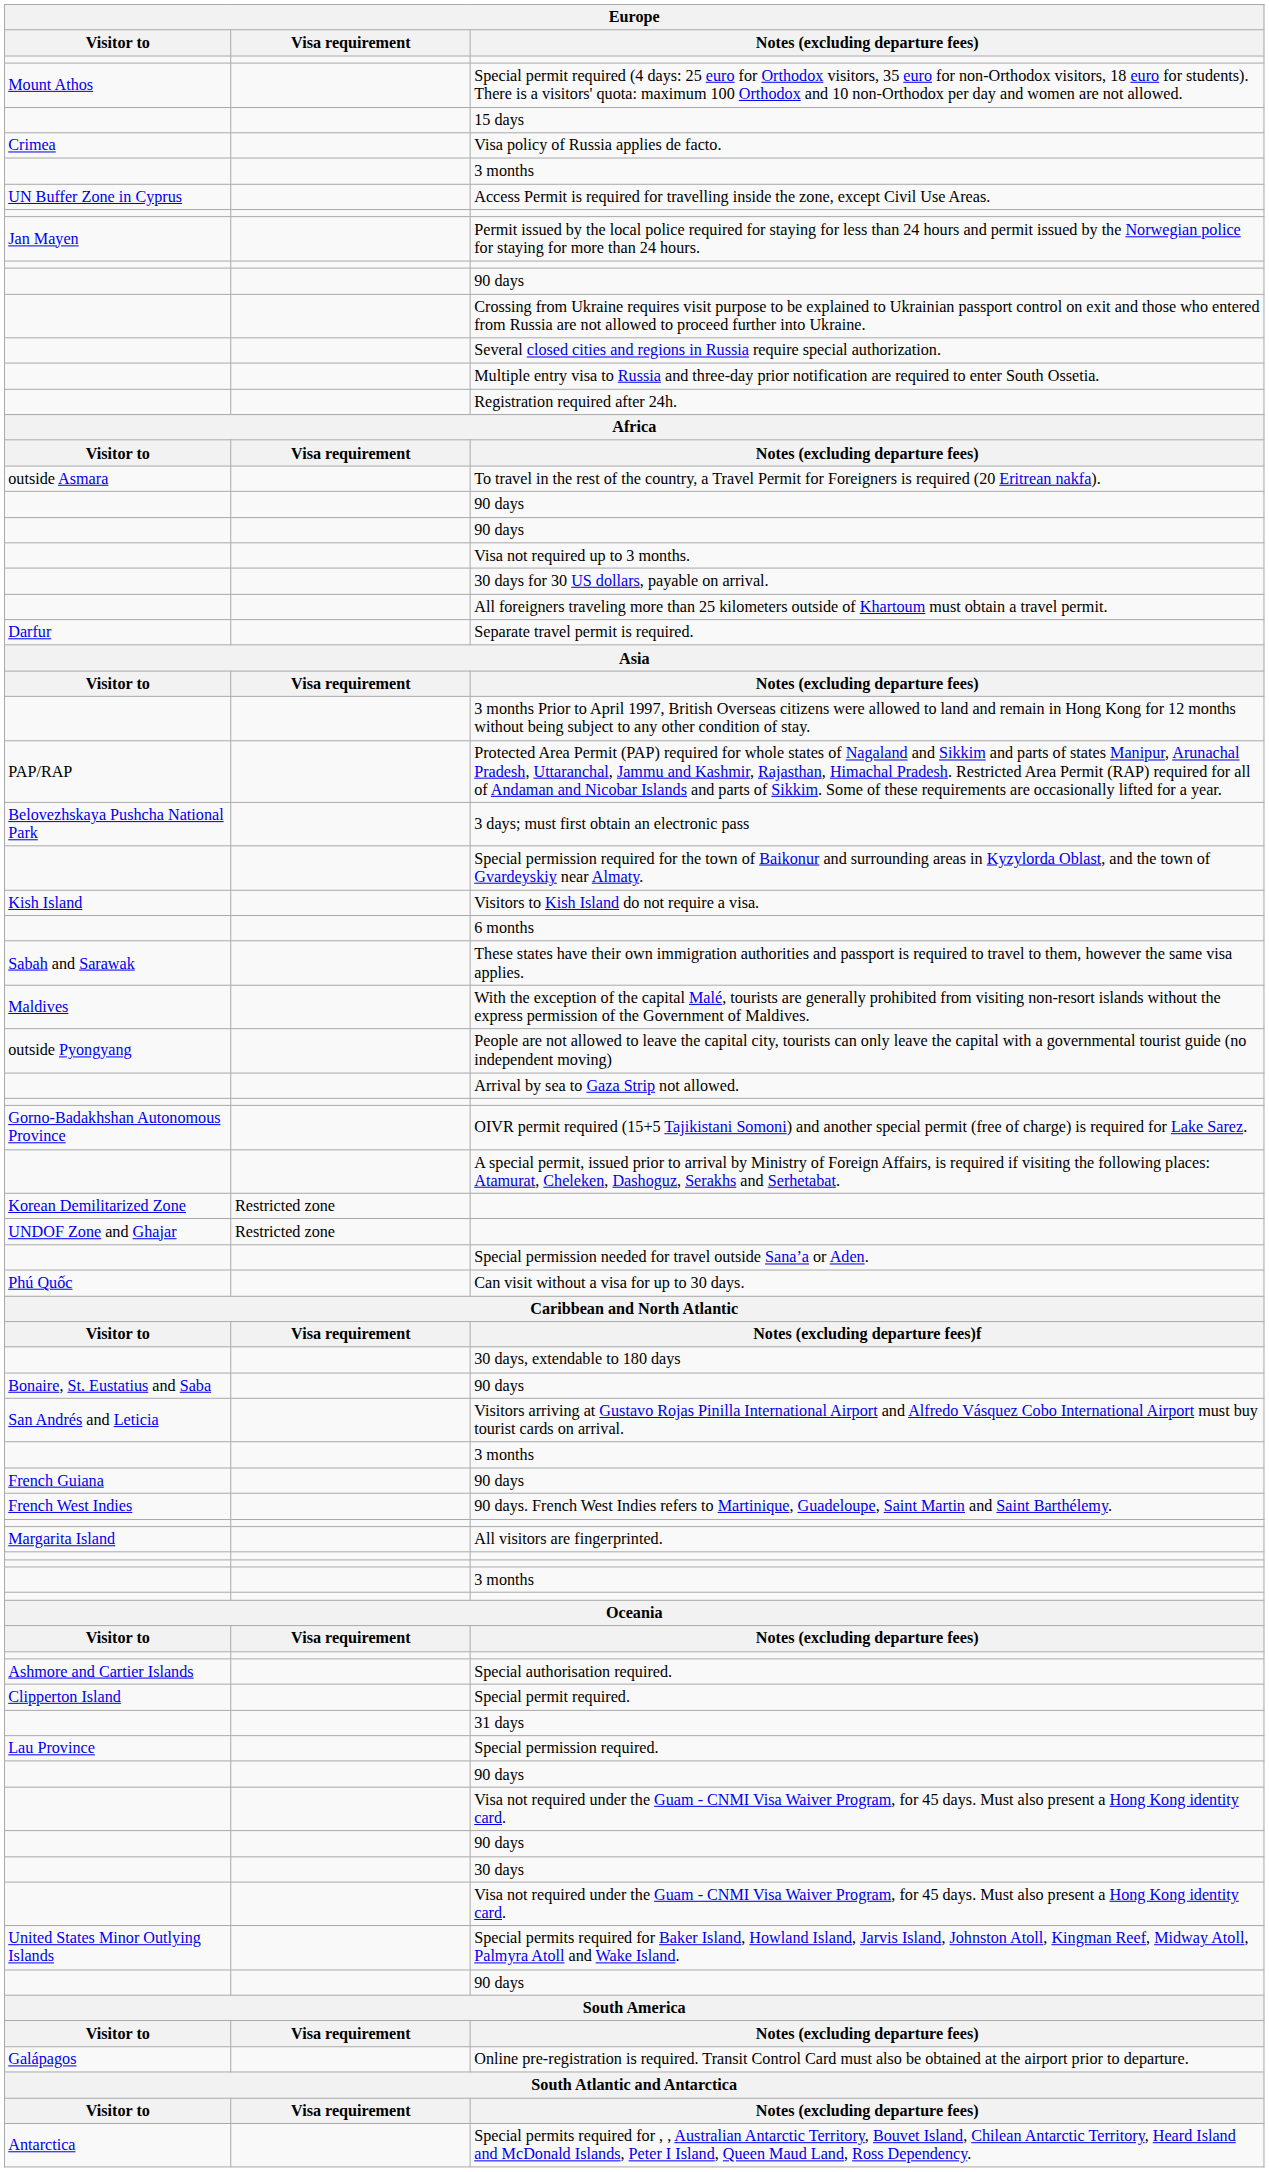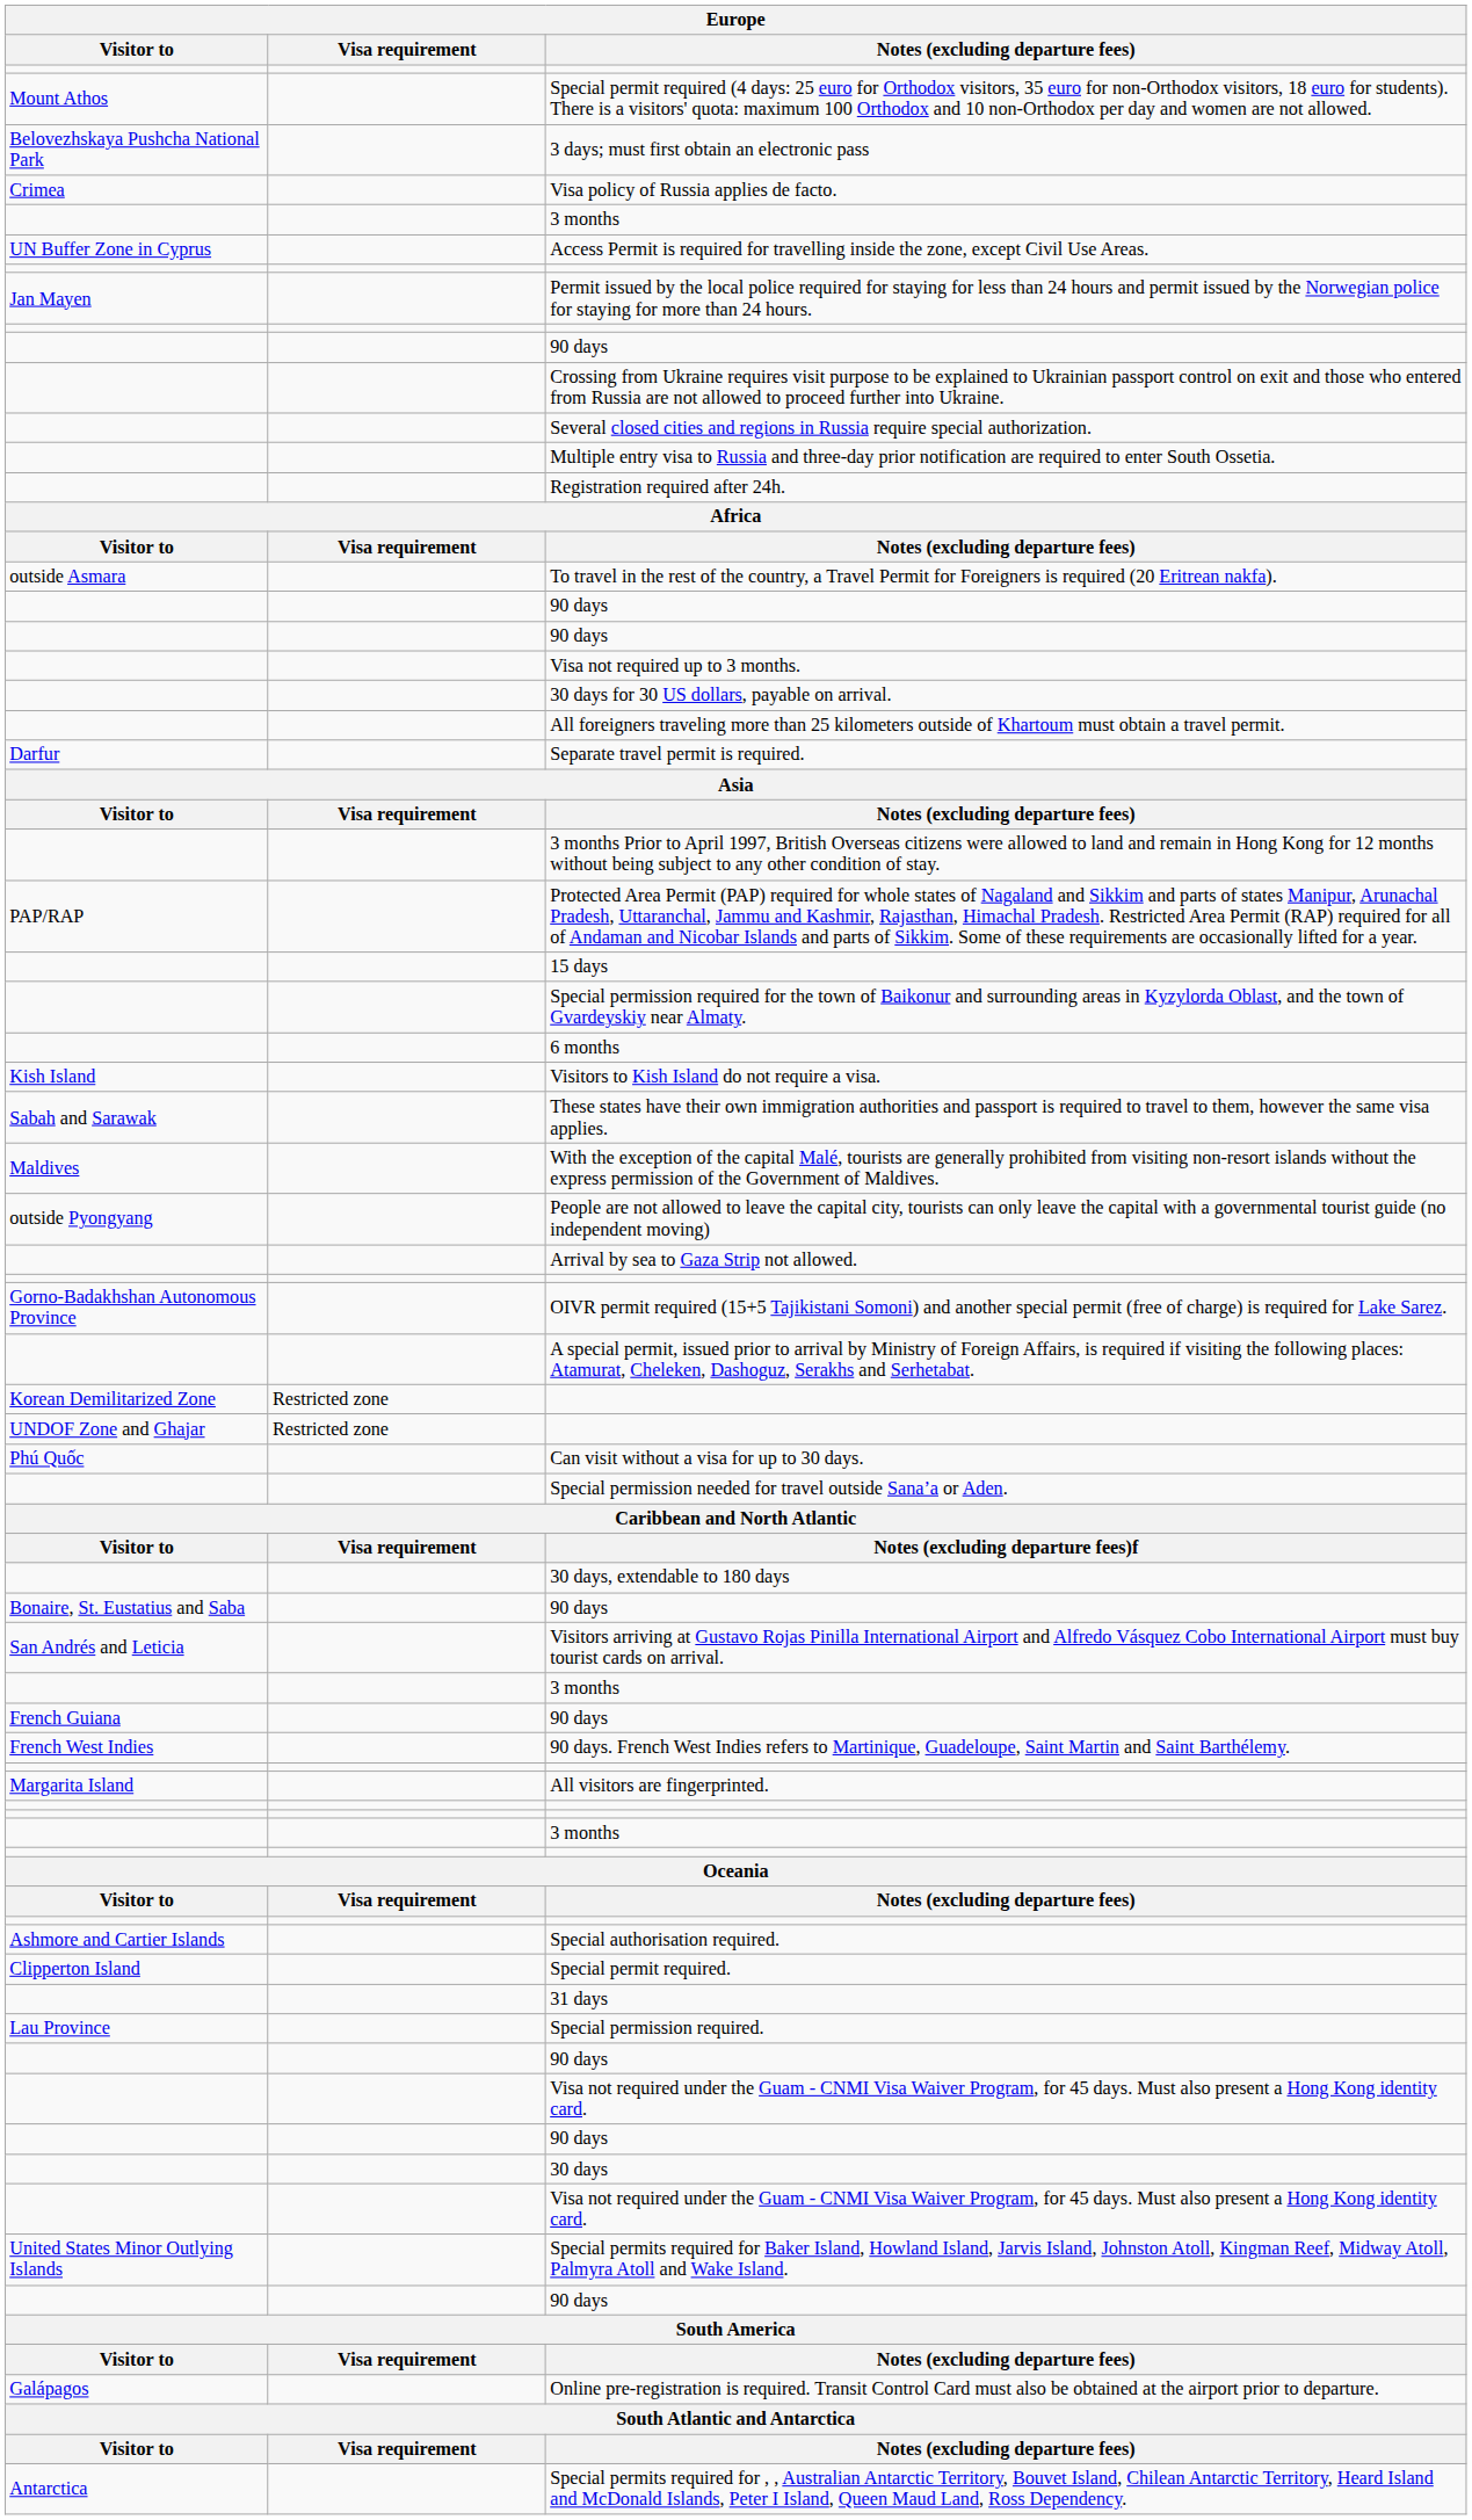 <table class="wikitable" style="text-align: left; table-layout: fixed; ">
 <tr>
 <th colspan="3">Europe</th>
 </tr>
 <tr>
 <th width="18%">Visitor to</th>
 <th width="19%">Visa requirement</th>
 <th>Notes (excluding departure fees)</th>
 </tr>
 <tr>
 <td></td>
 <td></td>
 <td></td>
 </tr>
 <tr>
 <td> <a href='#'>Mount Athos</a></td>
 <td></td>
 <td>Special permit required (4 days: 25 <a href='#'>euro</a> for <a href='#'>Orthodox</a> visitors, 35 <a href='#'>euro</a> for non-Orthodox visitors, 18 <a href='#'>euro</a> for students). There is a visitors' quota: maximum 100 <a href='#'>Orthodox</a> and 10 non-Orthodox per day and women are not allowed.</td>
 </tr>
 <tr>
+<td> <a href='#'>Belovezhskaya Pushcha National Park</a></td>
 <td></td>
-<td></td>
-<td>15 days</td>
+<td>3 days; must first obtain an electronic pass</td>
 </tr>
 <tr>
 <td> <a href='#'>Crimea</a></td>
 <td></td>
 <td>Visa policy of Russia applies de facto.</td>
 </tr>
 <tr>
 <td></td>
 <td></td>
 <td>3 months</td>
 </tr>
 <tr>
 <td> <a href='#'>UN Buffer Zone in Cyprus</a></td>
 <td></td>
 <td>Access Permit is required for travelling inside the zone, except Civil Use Areas.</td>
 </tr>
 <tr>
 <td></td>
 <td></td>
 <td></td>
 </tr>
 <tr>
 <td> <a href='#'>Jan Mayen</a></td>
 <td></td>
 <td>Permit issued by the local police required for staying for less than 24 hours and permit issued by the <a href='#'>Norwegian police</a> for staying for more than 24 hours.</td>
 </tr>
 <tr>
 <td></td>
 <td></td>
 <td></td>
 </tr>
 <tr>
 <td></td>
 <td></td>
 <td>90 days</td>
 </tr>
 <tr>
 <td></td>
 <td></td>
 <td>Crossing from Ukraine requires visit purpose to be explained to Ukrainian passport control on exit and those who entered from Russia are not allowed to proceed further into Ukraine.</td>
 </tr>
 <tr>
 <td></td>
 <td></td>
 <td>Several <a href='#'>closed cities and regions in Russia</a> require special authorization.</td>
 </tr>
 <tr>
 <td></td>
 <td></td>
 <td>Multiple entry visa to <a href='#'>Russia</a> and three-day prior notification are required to enter South Ossetia.</td>
 </tr>
 <tr>
 <td></td>
 <td></td>
 <td>Registration required after 24h.</td>
 </tr>
 <tr>
 <th colspan="3">Africa</th>
 </tr>
 <tr>
 <th>Visitor to</th>
 <th>Visa requirement</th>
 <th>Notes (excluding departure fees)</th>
 </tr>
 <tr>
 <td> outside <a href='#'>Asmara</a></td>
 <td></td>
 <td>To travel in the rest of the country, a Travel Permit for Foreigners is required (20 <a href='#'>Eritrean nakfa</a>).</td>
 </tr>
 <tr>
 <td></td>
 <td></td>
 <td>90 days</td>
 </tr>
 <tr>
 <td></td>
 <td></td>
 <td>90 days</td>
 </tr>
 <tr>
 <td></td>
 <td></td>
 <td>Visa not required up to 3 months.</td>
 </tr>
 <tr>
 <td></td>
 <td></td>
 <td>30 days for 30 <a href='#'>US dollars</a>, payable on arrival.</td>
 </tr>
 <tr>
 <td></td>
 <td></td>
 <td>All foreigners traveling more than 25 kilometers outside of <a href='#'>Khartoum</a> must obtain a travel permit.</td>
 </tr>
 <tr>
 <td> <a href='#'>Darfur</a></td>
 <td></td>
 <td>Separate travel permit is required.</td>
 </tr>
 <tr>
 <th colspan="3">Asia</th>
 </tr>
 <tr>
 <th>Visitor to</th>
 <th>Visa requirement</th>
 <th>Notes (excluding departure fees)</th>
 </tr>
 <tr>
 <td></td>
 <td></td>
 <td>3 months Prior to April 1997, British Overseas citizens were allowed to land and remain in Hong Kong for 12 months without being subject to any other condition of stay.</td>
 </tr>
 <tr>
 <td> PAP/RAP</td>
 <td></td>
 <td>Protected Area Permit (PAP) required for whole states of <a href='#'>Nagaland</a> and <a href='#'>Sikkim</a> and parts of states <a href='#'>Manipur</a>, <a href='#'>Arunachal Pradesh</a>, <a href='#'>Uttaranchal</a>, <a href='#'>Jammu and Kashmir</a>, <a href='#'>Rajasthan</a>, <a href='#'>Himachal Pradesh</a>. Restricted Area Permit (RAP) required for all of <a href='#'>Andaman and Nicobar Islands</a> and parts of <a href='#'>Sikkim</a>. Some of these requirements are occasionally lifted for a year.</td>
 </tr>
 <tr>
-<td> <a href='#'>Belovezhskaya Pushcha National Park</a></td>
 <td></td>
-<td>3 days; must first obtain an electronic pass</td>
+<td></td>
+<td>15 days</td>
 </tr>
 <tr>
 <td></td>
 <td></td>
 <td>Special permission required for the town of <a href='#'>Baikonur</a> and surrounding areas in <a href='#'>Kyzylorda Oblast</a>, and the town of <a href='#'>Gvardeyskiy</a> near <a href='#'>Almaty</a>.</td>
 </tr>
 <tr>
+<td></td>
+<td></td>
+<td>6 months</td>
+</tr>
+<tr>
 <td> <a href='#'>Kish Island</a></td>
 <td></td>
 <td>Visitors to <a href='#'>Kish Island</a> do not require a visa.</td>
-</tr>
-<tr>
-<td></td>
-<td></td>
-<td>6 months</td>
 </tr>
 <tr>
 <td> <a href='#'>Sabah</a> and <a href='#'>Sarawak</a></td>
 <td></td>
 <td>These states have their own immigration authorities and passport is required to travel to them, however the same visa applies.</td>
 </tr>
 <tr>
 <td> <a href='#'>Maldives</a></td>
 <td></td>
 <td>With the exception of the capital <a href='#'>Malé</a>, tourists are generally prohibited from visiting non-resort islands without the express permission of the Government of Maldives.</td>
 </tr>
 <tr>
 <td> outside <a href='#'>Pyongyang</a></td>
 <td></td>
 <td>People are not allowed to leave the capital city, tourists can only leave the capital with a governmental tourist guide (no independent moving)</td>
 </tr>
 <tr>
 <td></td>
 <td></td>
 <td>Arrival by sea to <a href='#'>Gaza Strip</a> not allowed.</td>
 </tr>
 <tr>
 <td></td>
 <td></td>
 <td></td>
 </tr>
 <tr>
 <td> <a href='#'>Gorno-Badakhshan Autonomous Province</a></td>
 <td></td>
 <td>OIVR permit required (15+5 <a href='#'>Tajikistani Somoni</a>) and another special permit (free of charge) is required for <a href='#'>Lake Sarez</a>.</td>
 </tr>
 <tr>
 <td></td>
 <td></td>
 <td>A special permit, issued prior to arrival by Ministry of Foreign Affairs, is required if visiting the following places: <a href='#'>Atamurat</a>, <a href='#'>Cheleken</a>, <a href='#'>Dashoguz</a>, <a href='#'>Serakhs</a> and <a href='#'>Serhetabat</a>.</td>
 </tr>
 <tr>
 <td> <a href='#'>Korean Demilitarized Zone</a></td>
 <td>Restricted zone</td>
 <td></td>
 </tr>
 <tr>
 <td> <a href='#'>UNDOF Zone</a> and <a href='#'>Ghajar</a></td>
 <td>Restricted zone</td>
 <td></td>
 </tr>
 <tr>
+<td> <a href='#'>Phú Quốc</a></td>
+<td></td>
+<td>Can visit without a visa for up to 30 days.</td>
+</tr>
+<tr>
 <td></td>
 <td></td>
 <td>Special permission needed for travel outside <a href='#'>Sana’a</a> or <a href='#'>Aden</a>.</td>
-</tr>
-<tr>
-<td> <a href='#'>Phú Quốc</a></td>
-<td></td>
-<td>Can visit without a visa for up to 30 days.</td>
 </tr>
 <tr>
 <th colspan="3">Caribbean and North Atlantic</th>
 </tr>
 <tr>
 <th>Visitor to</th>
 <th>Visa requirement</th>
 <th>Notes (excluding departure fees)f</th>
 </tr>
 <tr>
 <td></td>
 <td></td>
 <td>30 days, extendable to 180 days</td>
 </tr>
 <tr>
 <td> <a href='#'>Bonaire</a>, <a href='#'>St. Eustatius</a> and <a href='#'>Saba</a></td>
 <td></td>
 <td>90 days</td>
 </tr>
 <tr>
 <td> <a href='#'>San Andrés</a> and <a href='#'>Leticia</a></td>
 <td></td>
 <td>Visitors arriving at <a href='#'>Gustavo Rojas Pinilla International Airport</a> and <a href='#'>Alfredo Vásquez Cobo International Airport</a> must buy tourist cards on arrival.</td>
 </tr>
 <tr>
 <td></td>
 <td></td>
 <td>3 months</td>
 </tr>
 <tr>
 <td> <a href='#'>French Guiana</a></td>
 <td></td>
 <td>90 days</td>
 </tr>
 <tr>
 <td> <a href='#'>French West Indies</a></td>
 <td></td>
 <td>90 days. French West Indies refers to <a href='#'>Martinique</a>, <a href='#'>Guadeloupe</a>, <a href='#'>Saint Martin</a> and <a href='#'>Saint Barthélemy</a>.</td>
 </tr>
 <tr>
 <td></td>
 <td></td>
 <td></td>
 </tr>
 <tr>
 <td> <a href='#'>Margarita Island</a></td>
 <td></td>
 <td>All visitors are fingerprinted.</td>
 </tr>
 <tr>
 <td></td>
 <td></td>
 <td></td>
 </tr>
 <tr>
 <td></td>
 <td></td>
 <td></td>
 </tr>
 <tr>
 <td></td>
 <td></td>
 <td>3 months</td>
 </tr>
 <tr>
 <td></td>
 <td></td>
 <td></td>
 </tr>
 <tr>
 <th colspan="3">Oceania</th>
 </tr>
 <tr>
 <th>Visitor to</th>
 <th>Visa requirement</th>
 <th>Notes (excluding departure fees)</th>
 </tr>
 <tr>
 <td></td>
 <td></td>
 <td></td>
 </tr>
 <tr>
 <td> <a href='#'>Ashmore and Cartier Islands</a></td>
 <td></td>
 <td>Special authorisation required.</td>
 </tr>
 <tr>
 <td> <a href='#'>Clipperton Island</a></td>
 <td></td>
 <td>Special permit required.</td>
 </tr>
 <tr>
 <td></td>
 <td></td>
 <td>31 days</td>
 </tr>
 <tr>
 <td> <a href='#'>Lau Province</a></td>
 <td></td>
 <td>Special permission required.</td>
 </tr>
 <tr>
 <td></td>
 <td></td>
 <td>90 days</td>
 </tr>
 <tr>
 <td></td>
 <td></td>
 <td>Visa not required under the <a href='#'>Guam - CNMI Visa Waiver Program</a>, for 45 days. Must also present a <a href='#'>Hong Kong identity card</a>.</td>
 </tr>
 <tr>
 <td></td>
 <td></td>
 <td>90 days</td>
 </tr>
 <tr>
 <td></td>
 <td></td>
 <td>30 days</td>
 </tr>
 <tr>
 <td></td>
 <td></td>
 <td>Visa not required under the <a href='#'>Guam - CNMI Visa Waiver Program</a>, for 45 days. Must also present a <a href='#'>Hong Kong identity card</a>.</td>
 </tr>
 <tr>
 <td> <a href='#'>United States Minor Outlying Islands</a></td>
 <td></td>
 <td>Special permits required for <a href='#'>Baker Island</a>, <a href='#'>Howland Island</a>, <a href='#'>Jarvis Island</a>, <a href='#'>Johnston Atoll</a>, <a href='#'>Kingman Reef</a>, <a href='#'>Midway Atoll</a>, <a href='#'>Palmyra Atoll</a> and <a href='#'>Wake Island</a>.</td>
 </tr>
 <tr>
 <td></td>
 <td></td>
 <td>90 days</td>
 </tr>
 <tr>
 <th colspan="3">South America</th>
 </tr>
 <tr>
 <th>Visitor to</th>
 <th>Visa requirement</th>
 <th>Notes (excluding departure fees)</th>
 </tr>
 <tr>
 <td> <a href='#'>Galápagos</a></td>
 <td></td>
 <td>Online pre-registration is required. Transit Control Card must also be obtained at the airport prior to departure.</td>
 </tr>
 <tr>
 <th colspan="3">South Atlantic and Antarctica</th>
 </tr>
 <tr>
 <th>Visitor to</th>
 <th>Visa requirement</th>
 <th>Notes (excluding departure fees)</th>
 </tr>
 <tr>
 <td><a href='#'>Antarctica</a></td>
 <td></td>
 <td>Special permits required for , ,  <a href='#'>Australian Antarctic Territory</a>,  <a href='#'>Bouvet Island</a>,  <a href='#'>Chilean Antarctic Territory</a>,  <a href='#'>Heard Island and McDonald Islands</a>,  <a href='#'>Peter I Island</a>,  <a href='#'>Queen Maud Land</a>,  <a href='#'>Ross Dependency</a>.</td>
 </tr>
 </table>
